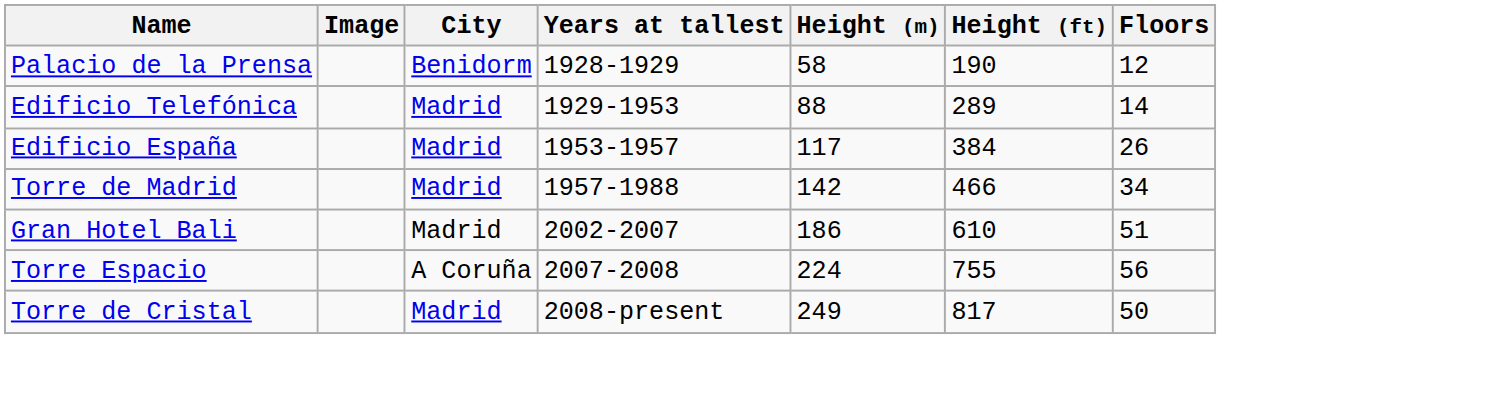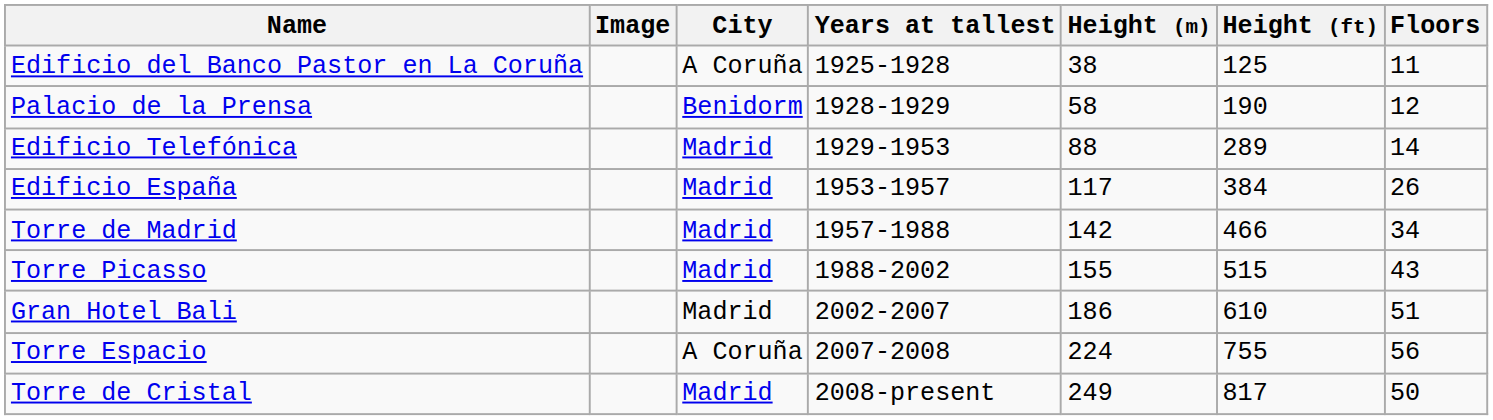 <table class="wikitable sortable">
 <tr>
 <th>Name</th>
 <th>Image</th>
 <th>City</th>
 <th>Years at tallest</th>
 <th>Height <small>(m)</small></th>
 <th>Height <small>(ft)</small></th>
 <th>Floors</th>
+</tr>
+<tr>
+<td><a href='#'>Edificio del Banco Pastor en La Coruña</a></td>
+<td></td>
+<td>A Coruña</td>
+<td>1925-1928</td>
+<td>38</td>
+<td>125</td>
+<td>11</td>
 </tr>
 <tr>
 <td><a href='#'>Palacio de la Prensa</a></td>
 <td></td>
 <td><a href='#'>Benidorm</a></td>
 <td>1928-1929</td>
 <td>58</td>
 <td>190</td>
 <td>12</td>
 </tr>
 <tr>
 <td><a href='#'>Edificio Telefónica</a></td>
 <td></td>
 <td><a href='#'>Madrid</a></td>
 <td>1929-1953</td>
 <td>88</td>
 <td>289</td>
 <td>14</td>
 </tr>
 <tr>
 <td><a href='#'>Edificio España</a></td>
 <td></td>
 <td><a href='#'>Madrid</a></td>
 <td>1953-1957</td>
 <td>117</td>
 <td>384</td>
 <td>26</td>
 </tr>
 <tr>
 <td><a href='#'>Torre de Madrid</a></td>
 <td></td>
 <td><a href='#'>Madrid</a></td>
 <td>1957-1988</td>
 <td>142</td>
 <td>466</td>
 <td>34</td>
 </tr>
 <tr>
+<td><a href='#'>Torre Picasso</a></td>
+<td></td>
+<td><a href='#'>Madrid</a></td>
+<td>1988-2002</td>
+<td>155</td>
+<td>515</td>
+<td>43</td>
+</tr>
+<tr>
 <td><a href='#'>Gran Hotel Bali</a></td>
 <td></td>
 <td>Madrid</td>
 <td>2002-2007</td>
 <td>186</td>
 <td>610</td>
 <td>51</td>
 </tr>
 <tr>
 <td><a href='#'>Torre Espacio</a></td>
 <td></td>
 <td>A Coruña</td>
 <td>2007-2008</td>
 <td>224</td>
 <td>755</td>
 <td>56</td>
 </tr>
 <tr>
 <td><a href='#'>Torre de Cristal</a></td>
 <td></td>
 <td><a href='#'>Madrid</a></td>
 <td>2008-present</td>
 <td>249</td>
 <td>817</td>
 <td>50</td>
 </tr>
 </table>
